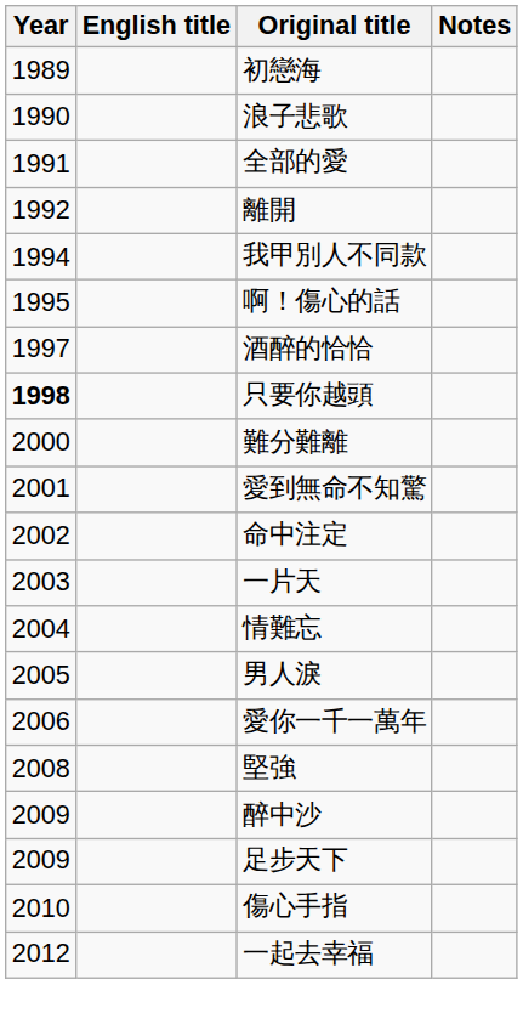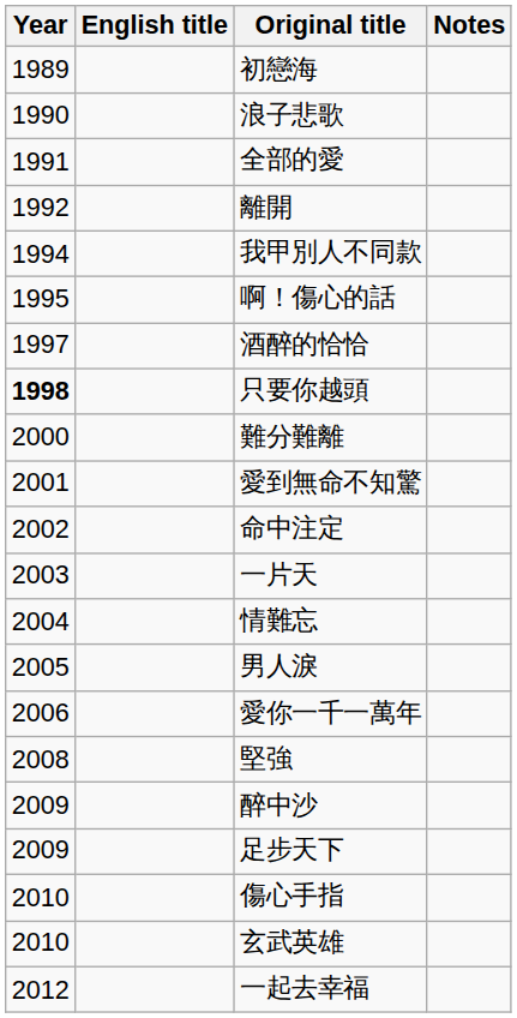 <table class="wikitable sortable">
 <tr>
 <th>Year</th>
 <th>English title</th>
 <th>Original title</th>
 <th class="unsortable">Notes</th>
 </tr>
 <tr>
 <td>1989</td>
 <td></td>
 <td>初戀海</td>
 <td></td>
 </tr>
 <tr>
 <td>1990</td>
 <td></td>
 <td>浪子悲歌</td>
 <td></td>
 </tr>
 <tr>
 <td>1991</td>
 <td></td>
 <td>全部的愛</td>
 <td></td>
 </tr>
 <tr>
 <td>1992</td>
 <td></td>
 <td>離開</td>
 <td></td>
 </tr>
 <tr>
 <td>1994</td>
 <td></td>
 <td>我甲別人不同款</td>
 <td></td>
 </tr>
 <tr>
 <td>1995</td>
 <td></td>
 <td>啊！傷心的話</td>
 <td></td>
 </tr>
 <tr>
 <td>1997</td>
 <td></td>
 <td>酒醉的恰恰</td>
 <td></td>
 </tr>
 <tr>
 <td><strong>1998</strong></td>
 <td></td>
 <td>只要你越頭</td>
 <td></td>
 </tr>
 <tr>
 <td>2000</td>
 <td></td>
 <td>難分難離</td>
 <td></td>
 </tr>
 <tr>
 <td>2001</td>
 <td></td>
 <td>愛到無命不知驚</td>
 <td></td>
 </tr>
 <tr>
 <td>2002</td>
 <td></td>
 <td>命中注定</td>
 <td></td>
 </tr>
 <tr>
 <td>2003</td>
 <td></td>
 <td>一片天</td>
 <td></td>
 </tr>
 <tr>
 <td>2004</td>
 <td></td>
 <td>情難忘</td>
 <td></td>
 </tr>
 <tr>
 <td>2005</td>
 <td></td>
 <td>男人淚</td>
 <td></td>
 </tr>
 <tr>
 <td>2006</td>
 <td></td>
 <td>愛你一千一萬年</td>
 <td></td>
 </tr>
 <tr>
 <td>2008</td>
 <td></td>
 <td>堅強</td>
 <td></td>
 </tr>
 <tr>
 <td>2009</td>
 <td></td>
 <td>醉中沙</td>
 <td></td>
 </tr>
 <tr>
 <td>2009</td>
 <td></td>
 <td>足步天下</td>
 <td></td>
 </tr>
 <tr>
 <td>2010</td>
 <td></td>
 <td>傷心手指</td>
 <td></td>
 </tr>
 <tr>
+<td>2010</td>
+<td></td>
+<td>玄武英雄</td>
+<td></td>
+</tr>
+<tr>
 <td>2012</td>
 <td></td>
 <td>一起去幸福</td>
 <td></td>
 </tr>
 </table>
